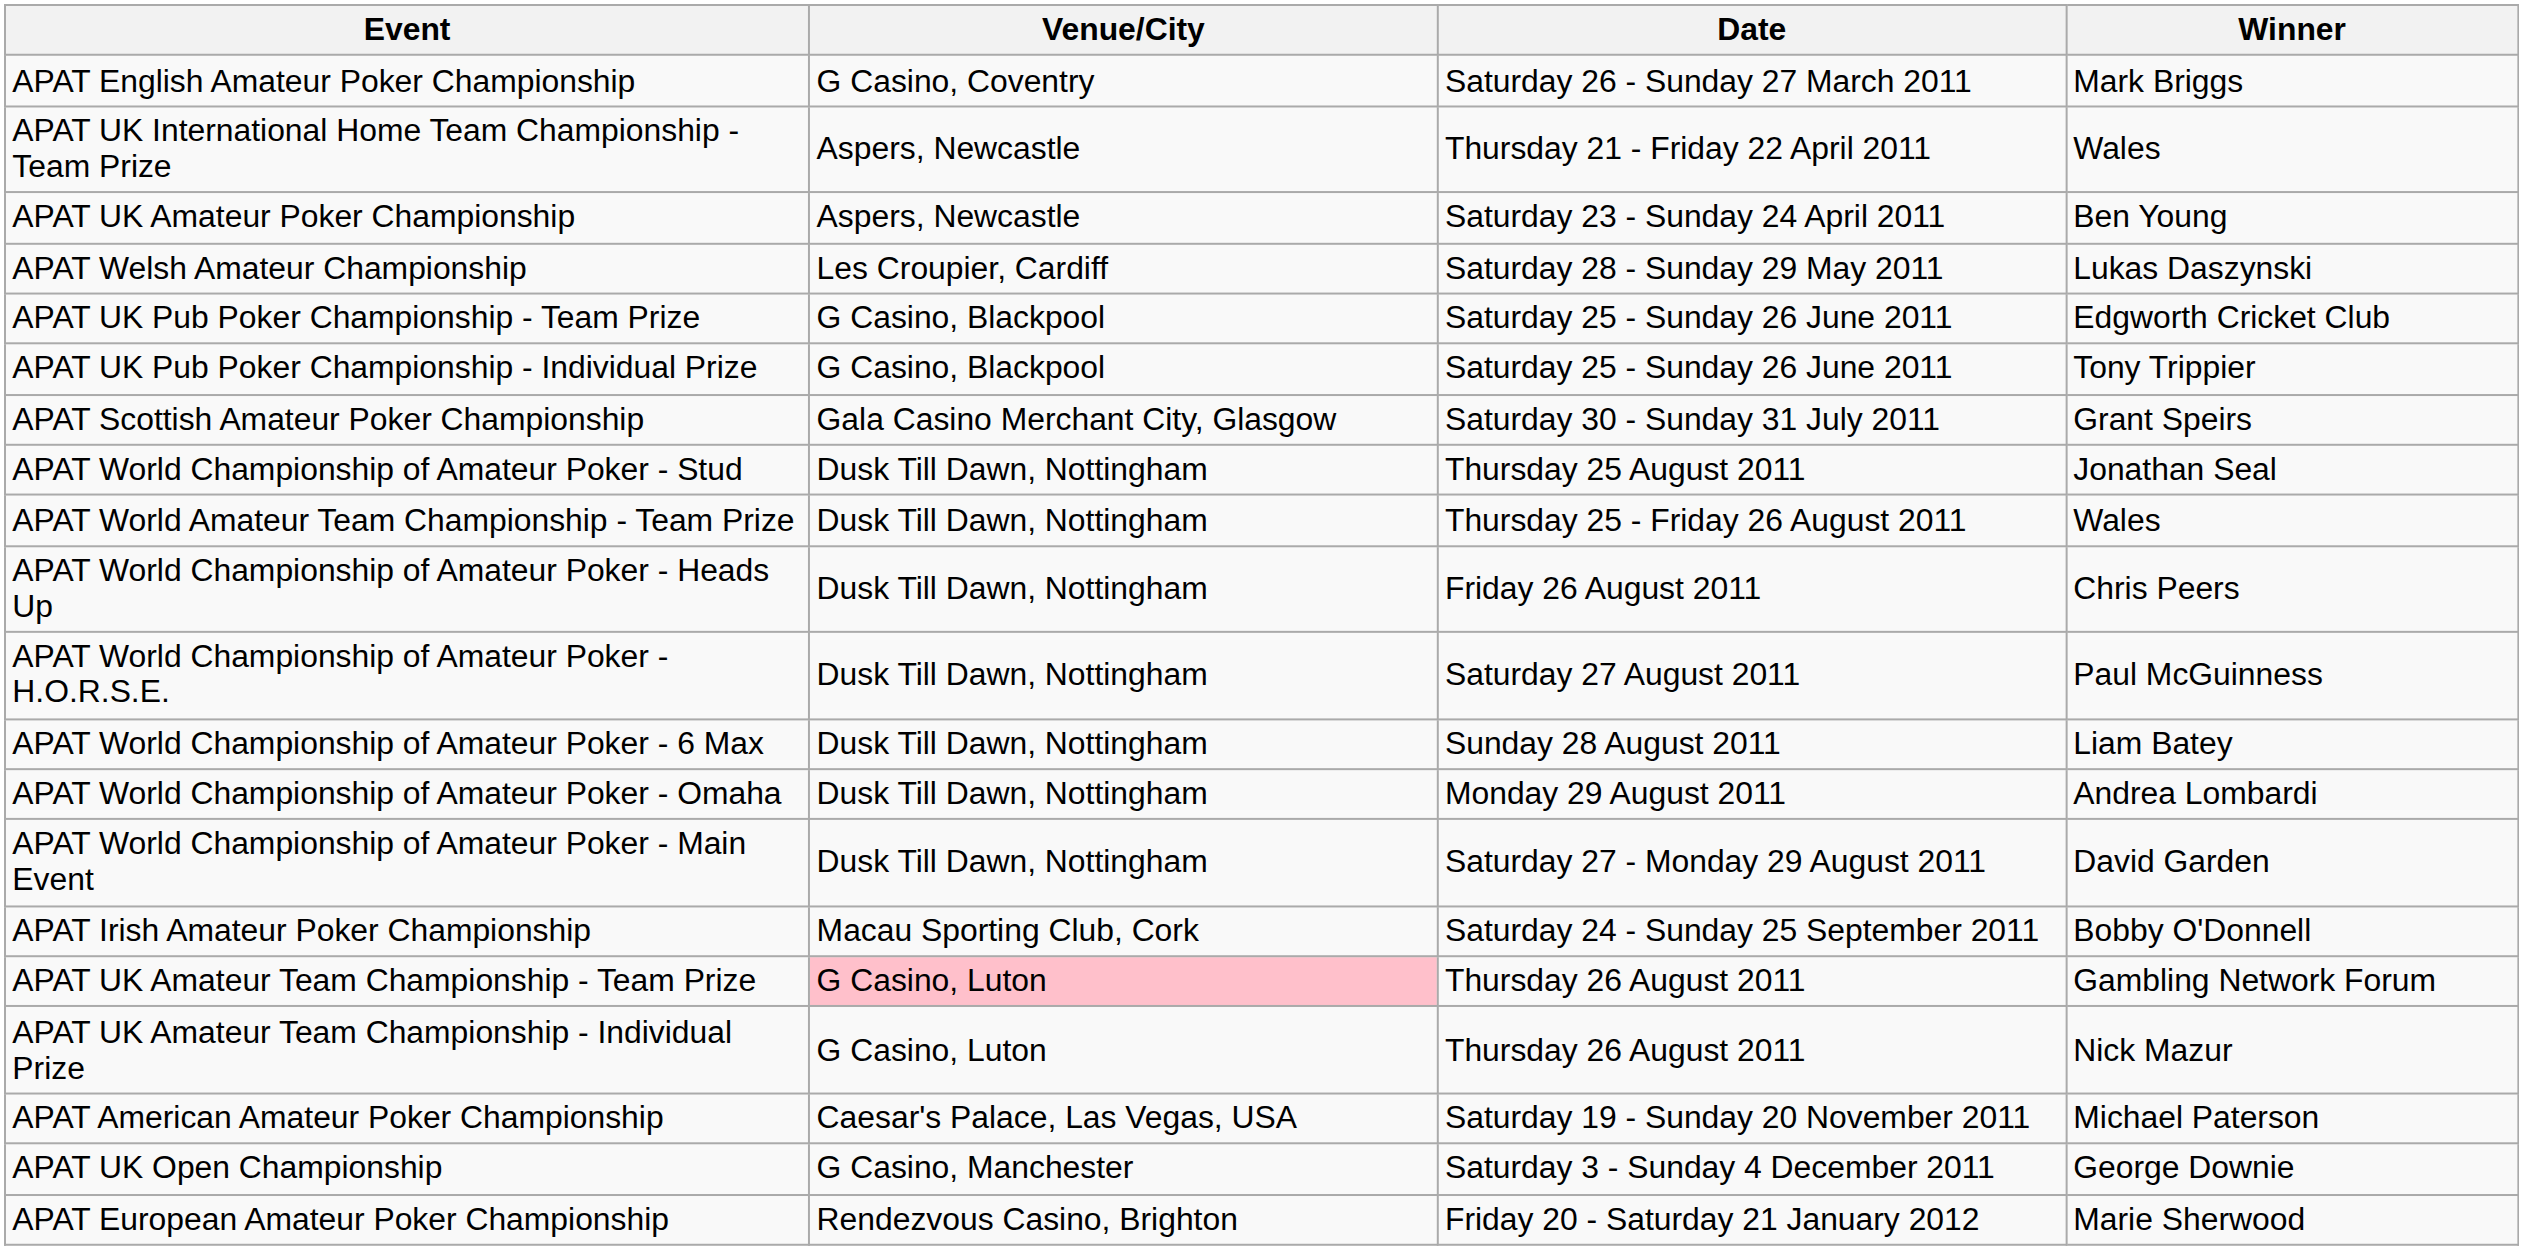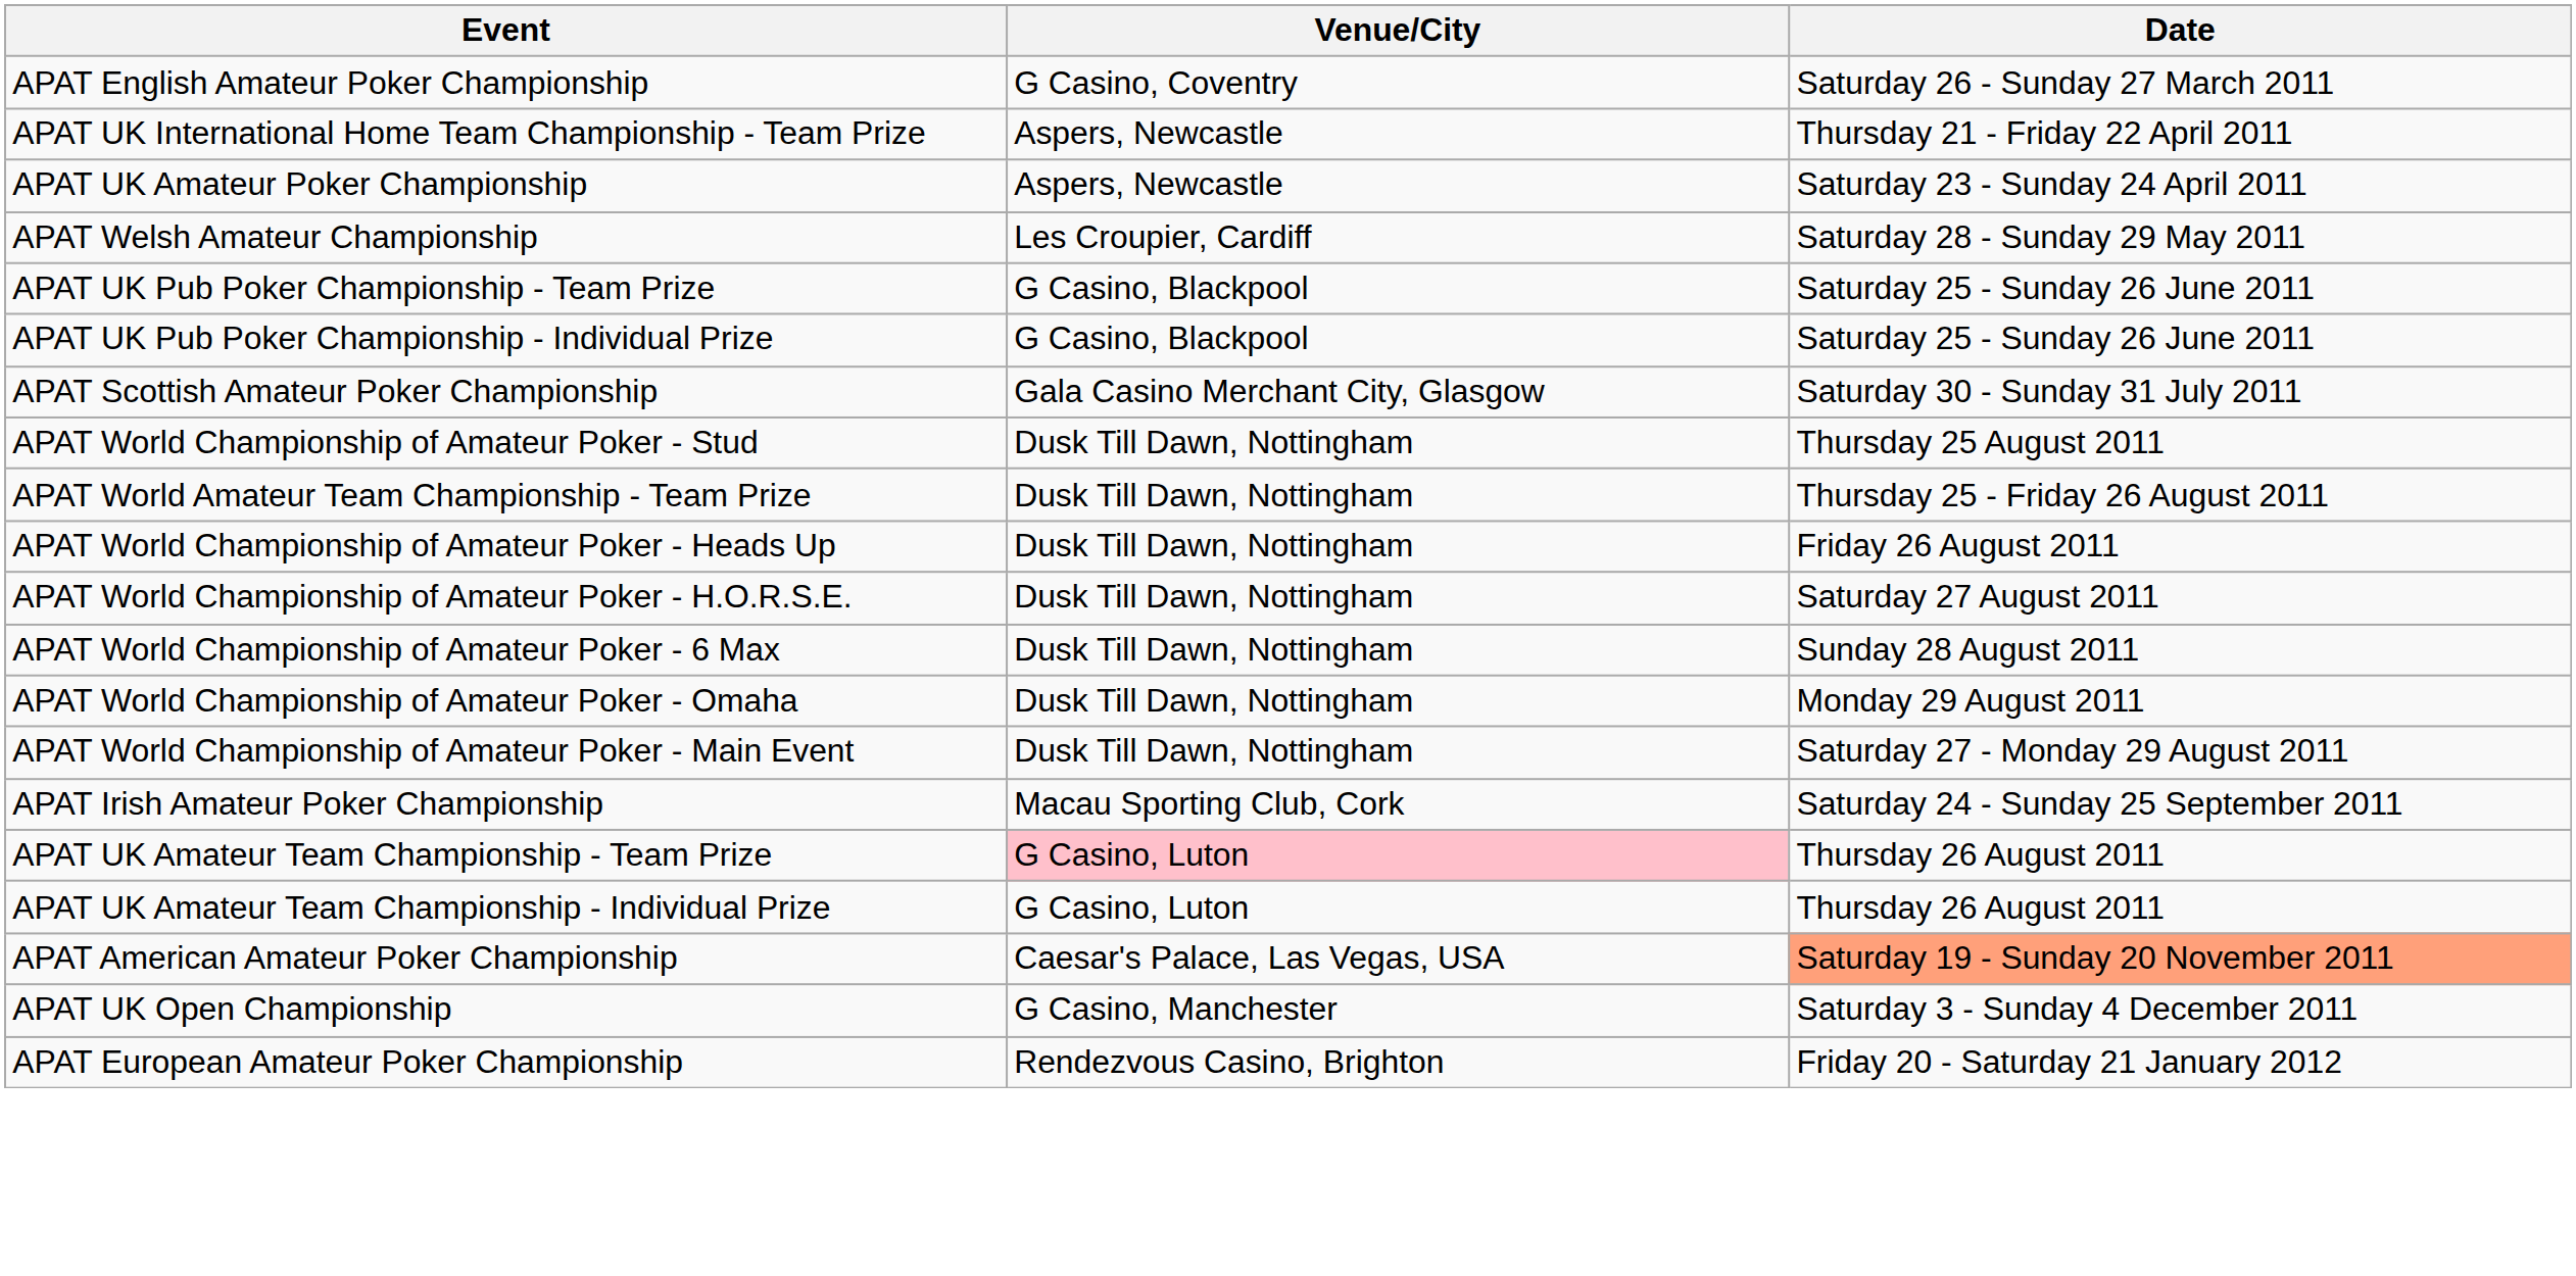 <table class="wikitable collapsible" width="100%">
 <tr>
 <th width="32%">Event</th>
 <th width="25%">Venue/City</th>
 <th width="25%">Date</th>
-<th width="18%">Winner</th>
 </tr>
 <tr>
 <td>APAT English Amateur Poker Championship</td>
 <td> G Casino, Coventry</td>
 <td>Saturday 26 - Sunday 27 March 2011</td>
-<td> Mark Briggs</td>
 </tr>
 <tr>
 <td>APAT UK International Home Team Championship - Team Prize</td>
 <td> Aspers, Newcastle</td>
 <td>Thursday 21 - Friday 22 April 2011</td>
-<td> Wales</td>
 </tr>
 <tr>
 <td>APAT UK Amateur Poker Championship</td>
 <td> Aspers, Newcastle</td>
 <td>Saturday 23 - Sunday 24 April 2011</td>
-<td> Ben Young</td>
 </tr>
 <tr>
 <td>APAT Welsh Amateur Championship</td>
 <td> Les Croupier, Cardiff</td>
 <td>Saturday 28 - Sunday 29 May 2011</td>
-<td> Lukas Daszynski</td>
 </tr>
 <tr>
 <td>APAT UK Pub Poker Championship - Team Prize</td>
 <td> G Casino, Blackpool</td>
 <td>Saturday 25 - Sunday 26 June 2011</td>
-<td>Edgworth Cricket Club</td>
 </tr>
 <tr>
 <td>APAT UK Pub Poker Championship - Individual Prize</td>
 <td> G Casino, Blackpool</td>
 <td>Saturday 25 - Sunday 26 June 2011</td>
-<td> Tony Trippier</td>
 </tr>
 <tr>
 <td>APAT Scottish Amateur Poker Championship</td>
 <td> Gala Casino Merchant City, Glasgow</td>
 <td>Saturday 30 - Sunday 31 July 2011</td>
-<td> Grant Speirs</td>
 </tr>
 <tr>
 <td>APAT World Championship of Amateur Poker - Stud</td>
 <td> Dusk Till Dawn, Nottingham</td>
 <td>Thursday 25 August 2011</td>
-<td> Jonathan Seal</td>
 </tr>
 <tr>
 <td>APAT World Amateur Team Championship - Team Prize</td>
 <td> Dusk Till Dawn, Nottingham</td>
 <td>Thursday 25 - Friday 26 August 2011</td>
-<td> Wales</td>
 </tr>
 <tr>
 <td>APAT World Championship of Amateur Poker - Heads Up</td>
 <td> Dusk Till Dawn, Nottingham</td>
 <td>Friday 26 August 2011</td>
-<td> Chris Peers</td>
 </tr>
 <tr>
 <td>APAT World Championship of Amateur Poker - H.O.R.S.E.</td>
 <td> Dusk Till Dawn, Nottingham</td>
 <td>Saturday 27 August 2011</td>
-<td> Paul McGuinness</td>
 </tr>
 <tr>
 <td>APAT World Championship of Amateur Poker - 6 Max</td>
 <td> Dusk Till Dawn, Nottingham</td>
 <td>Sunday 28 August 2011</td>
-<td> Liam Batey</td>
 </tr>
 <tr>
 <td>APAT World Championship of Amateur Poker - Omaha</td>
 <td> Dusk Till Dawn, Nottingham</td>
 <td>Monday 29 August 2011</td>
-<td> Andrea Lombardi</td>
 </tr>
 <tr>
 <td>APAT World Championship of Amateur Poker - Main Event</td>
 <td> Dusk Till Dawn, Nottingham</td>
 <td>Saturday 27 - Monday 29 August 2011</td>
-<td> David Garden</td>
 </tr>
 <tr>
 <td>APAT Irish Amateur Poker Championship</td>
 <td> Macau Sporting Club, Cork</td>
 <td>Saturday 24 - Sunday 25 September 2011</td>
-<td> Bobby O'Donnell</td>
 </tr>
 <tr>
 <td>APAT UK Amateur Team Championship - Team Prize</td>
 <td style="background: pink;"> G Casino, Luton</td>
 <td>Thursday 26 August 2011</td>
-<td>Gambling Network Forum</td>
 </tr>
 <tr>
 <td>APAT UK Amateur Team Championship - Individual Prize</td>
 <td> G Casino, Luton</td>
 <td>Thursday 26 August 2011</td>
-<td> Nick Mazur</td>
 </tr>
 <tr>
 <td>APAT American Amateur Poker Championship</td>
 <td> Caesar's Palace, Las Vegas, USA</td>
-<td>Saturday 19 - Sunday 20 November 2011</td>
-<td> Michael Paterson</td>
+<td style="background: lightsalmon;">Saturday 19 - Sunday 20 November 2011</td>
 </tr>
 <tr>
 <td>APAT UK Open Championship</td>
 <td> G Casino, Manchester</td>
 <td>Saturday 3 - Sunday 4 December 2011</td>
-<td> George Downie</td>
 </tr>
 <tr>
 <td>APAT European Amateur Poker Championship</td>
 <td> Rendezvous Casino, Brighton</td>
 <td>Friday 20 - Saturday 21 January 2012</td>
-<td> Marie Sherwood</td>
 </tr>
 </table>
